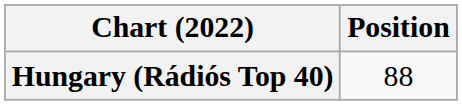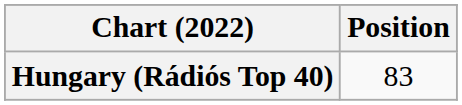 <table class="wikitable plainrowheaders" style="text-align:center">
 <tr>
 <th>Chart (2022)</th>
 <th>Position</th>
 </tr>
 <tr>
 <th scope="row">Hungary (Rádiós Top 40)</th>
-<td>88</td>
+<td>83</td>
 </tr>
 </table>
